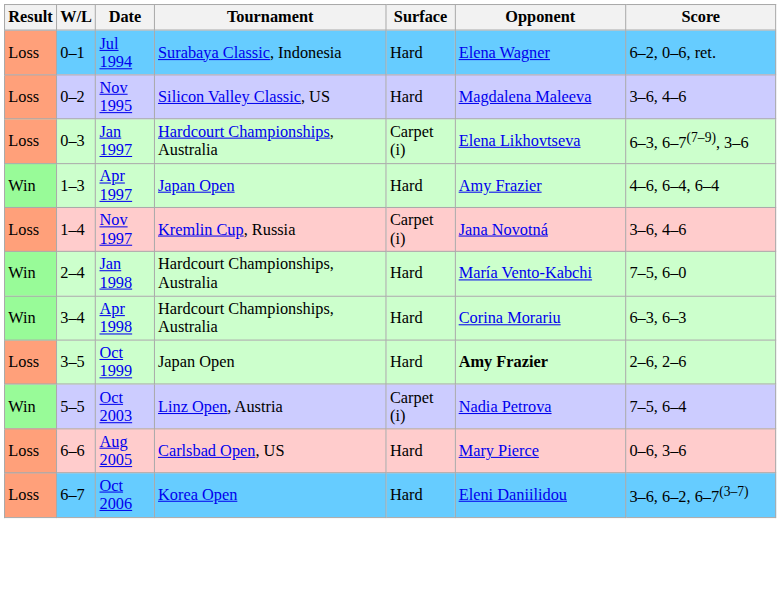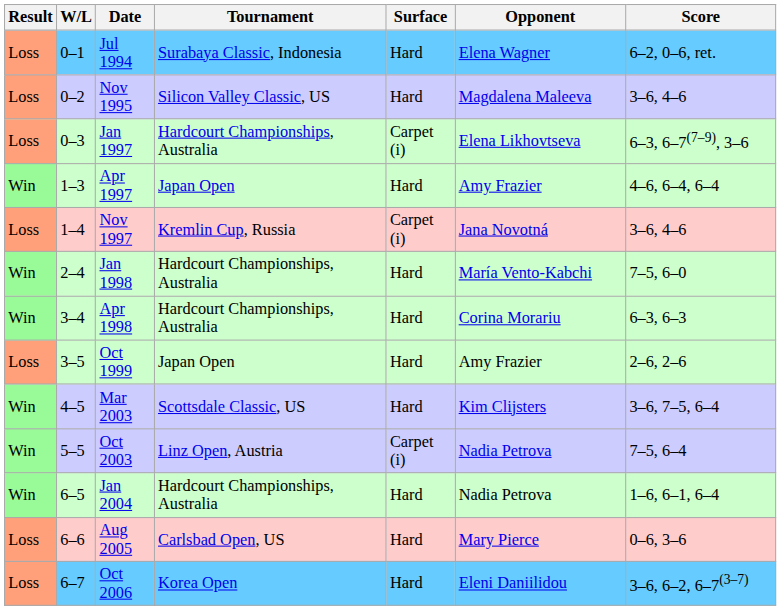 <table class="sortable wikitable">
 <tr>
 <th>Result</th>
 <th class="unsortable">W/L</th>
 <th style="width:50px">Date</th>
 <th style="width:220px">Tournament</th>
 <th style="width:60px">Surface</th>
 <th style="width:160px">Opponent</th>
 <th style="width:140px" class="unsortable">Score</th>
 </tr>
 <tr style="background:#6cf;">
 <td style="background:#ffa07a;">Loss</td>
 <td>0–1</td>
 <td><a href='#'>Jul 1994</a></td>
 <td><a href='#'>Surabaya Classic</a>, Indonesia</td>
 <td>Hard</td>
 <td> <a href='#'>Elena Wagner</a></td>
 <td>6–2, 0–6, ret.</td>
 </tr>
 <tr style="background:#ccf;">
 <td style="background:#ffa07a;">Loss</td>
 <td>0–2</td>
 <td><a href='#'>Nov 1995</a></td>
 <td><a href='#'>Silicon Valley Classic</a>, US</td>
 <td>Hard</td>
 <td> <a href='#'>Magdalena Maleeva</a></td>
 <td>3–6, 4–6</td>
 </tr>
 <tr style="background:#cfc;">
 <td style="background:#ffa07a;">Loss</td>
 <td>0–3</td>
 <td><a href='#'>Jan 1997</a></td>
 <td><a href='#'>Hardcourt Championships</a>, Australia</td>
 <td>Carpet (i)</td>
 <td> <a href='#'>Elena Likhovtseva</a></td>
 <td>6–3, 6–7<sup>(7–9)</sup>, 3–6</td>
 </tr>
 <tr style="background:#cfc;">
 <td style="background:#98fb98;">Win</td>
 <td>1–3</td>
 <td><a href='#'>Apr 1997</a></td>
 <td><a href='#'>Japan Open</a></td>
 <td>Hard</td>
 <td> <a href='#'>Amy Frazier</a></td>
 <td>4–6, 6–4, 6–4</td>
 </tr>
 <tr style="background:#fcc;">
 <td style="background:#ffa07a;">Loss</td>
 <td>1–4</td>
 <td><a href='#'>Nov 1997</a></td>
 <td><a href='#'>Kremlin Cup</a>, Russia</td>
 <td>Carpet (i)</td>
 <td> <a href='#'>Jana Novotná</a></td>
 <td>3–6, 4–6</td>
 </tr>
 <tr style="background:#cfc;">
 <td style="background:#98fb98;">Win</td>
 <td>2–4</td>
 <td><a href='#'>Jan 1998</a></td>
 <td>Hardcourt Championships, Australia</td>
 <td>Hard</td>
 <td> <a href='#'>María Vento-Kabchi</a></td>
 <td>7–5, 6–0</td>
 </tr>
 <tr style="background:#cfc;">
 <td style="background:#98fb98;">Win</td>
 <td>3–4</td>
 <td><a href='#'>Apr 1998</a></td>
 <td>Hardcourt Championships, Australia</td>
 <td>Hard</td>
 <td> <a href='#'>Corina Morariu</a></td>
 <td>6–3, 6–3</td>
 </tr>
 <tr style="background:#cfc;">
 <td style="background:#ffa07a;">Loss</td>
 <td>3–5</td>
 <td><a href='#'>Oct 1999</a></td>
 <td>Japan Open</td>
 <td>Hard</td>
-<td><strong> Amy Frazier</strong></td>
+<td> Amy Frazier</td>
 <td>2–6, 2–6</td>
+</tr>
+<tr style="background:#ccf;">
+<td style="background:#98fb98;">Win</td>
+<td>4–5</td>
+<td><a href='#'>Mar 2003</a></td>
+<td><a href='#'>Scottsdale Classic</a>, US</td>
+<td>Hard</td>
+<td> <a href='#'>Kim Clijsters</a></td>
+<td>3–6, 7–5, 6–4</td>
 </tr>
 <tr style="background:#ccf;">
 <td style="background:#98fb98;">Win</td>
 <td>5–5</td>
 <td><a href='#'>Oct 2003</a></td>
 <td><a href='#'>Linz Open</a>, Austria</td>
 <td>Carpet (i)</td>
 <td> <a href='#'>Nadia Petrova</a></td>
 <td>7–5, 6–4</td>
+</tr>
+<tr style="background:#cfc;">
+<td style="background:#98fb98;">Win</td>
+<td>6–5</td>
+<td><a href='#'>Jan 2004</a></td>
+<td>Hardcourt Championships, Australia</td>
+<td>Hard</td>
+<td> Nadia Petrova</td>
+<td>1–6, 6–1, 6–4</td>
 </tr>
 <tr style="background:#fcc;">
 <td style="background:#ffa07a;">Loss</td>
 <td>6–6</td>
 <td><a href='#'>Aug 2005</a></td>
 <td><a href='#'>Carlsbad Open</a>, US</td>
 <td>Hard</td>
 <td> <a href='#'>Mary Pierce</a></td>
 <td>0–6, 3–6</td>
 </tr>
 <tr style="background:#6cf;">
 <td style="background:#ffa07a;">Loss</td>
 <td>6–7</td>
 <td><a href='#'>Oct 2006</a></td>
 <td><a href='#'>Korea Open</a></td>
 <td>Hard</td>
 <td> <a href='#'>Eleni Daniilidou</a></td>
 <td>3–6, 6–2, 6–7<sup>(3–7)</sup></td>
 </tr>
 </table>
